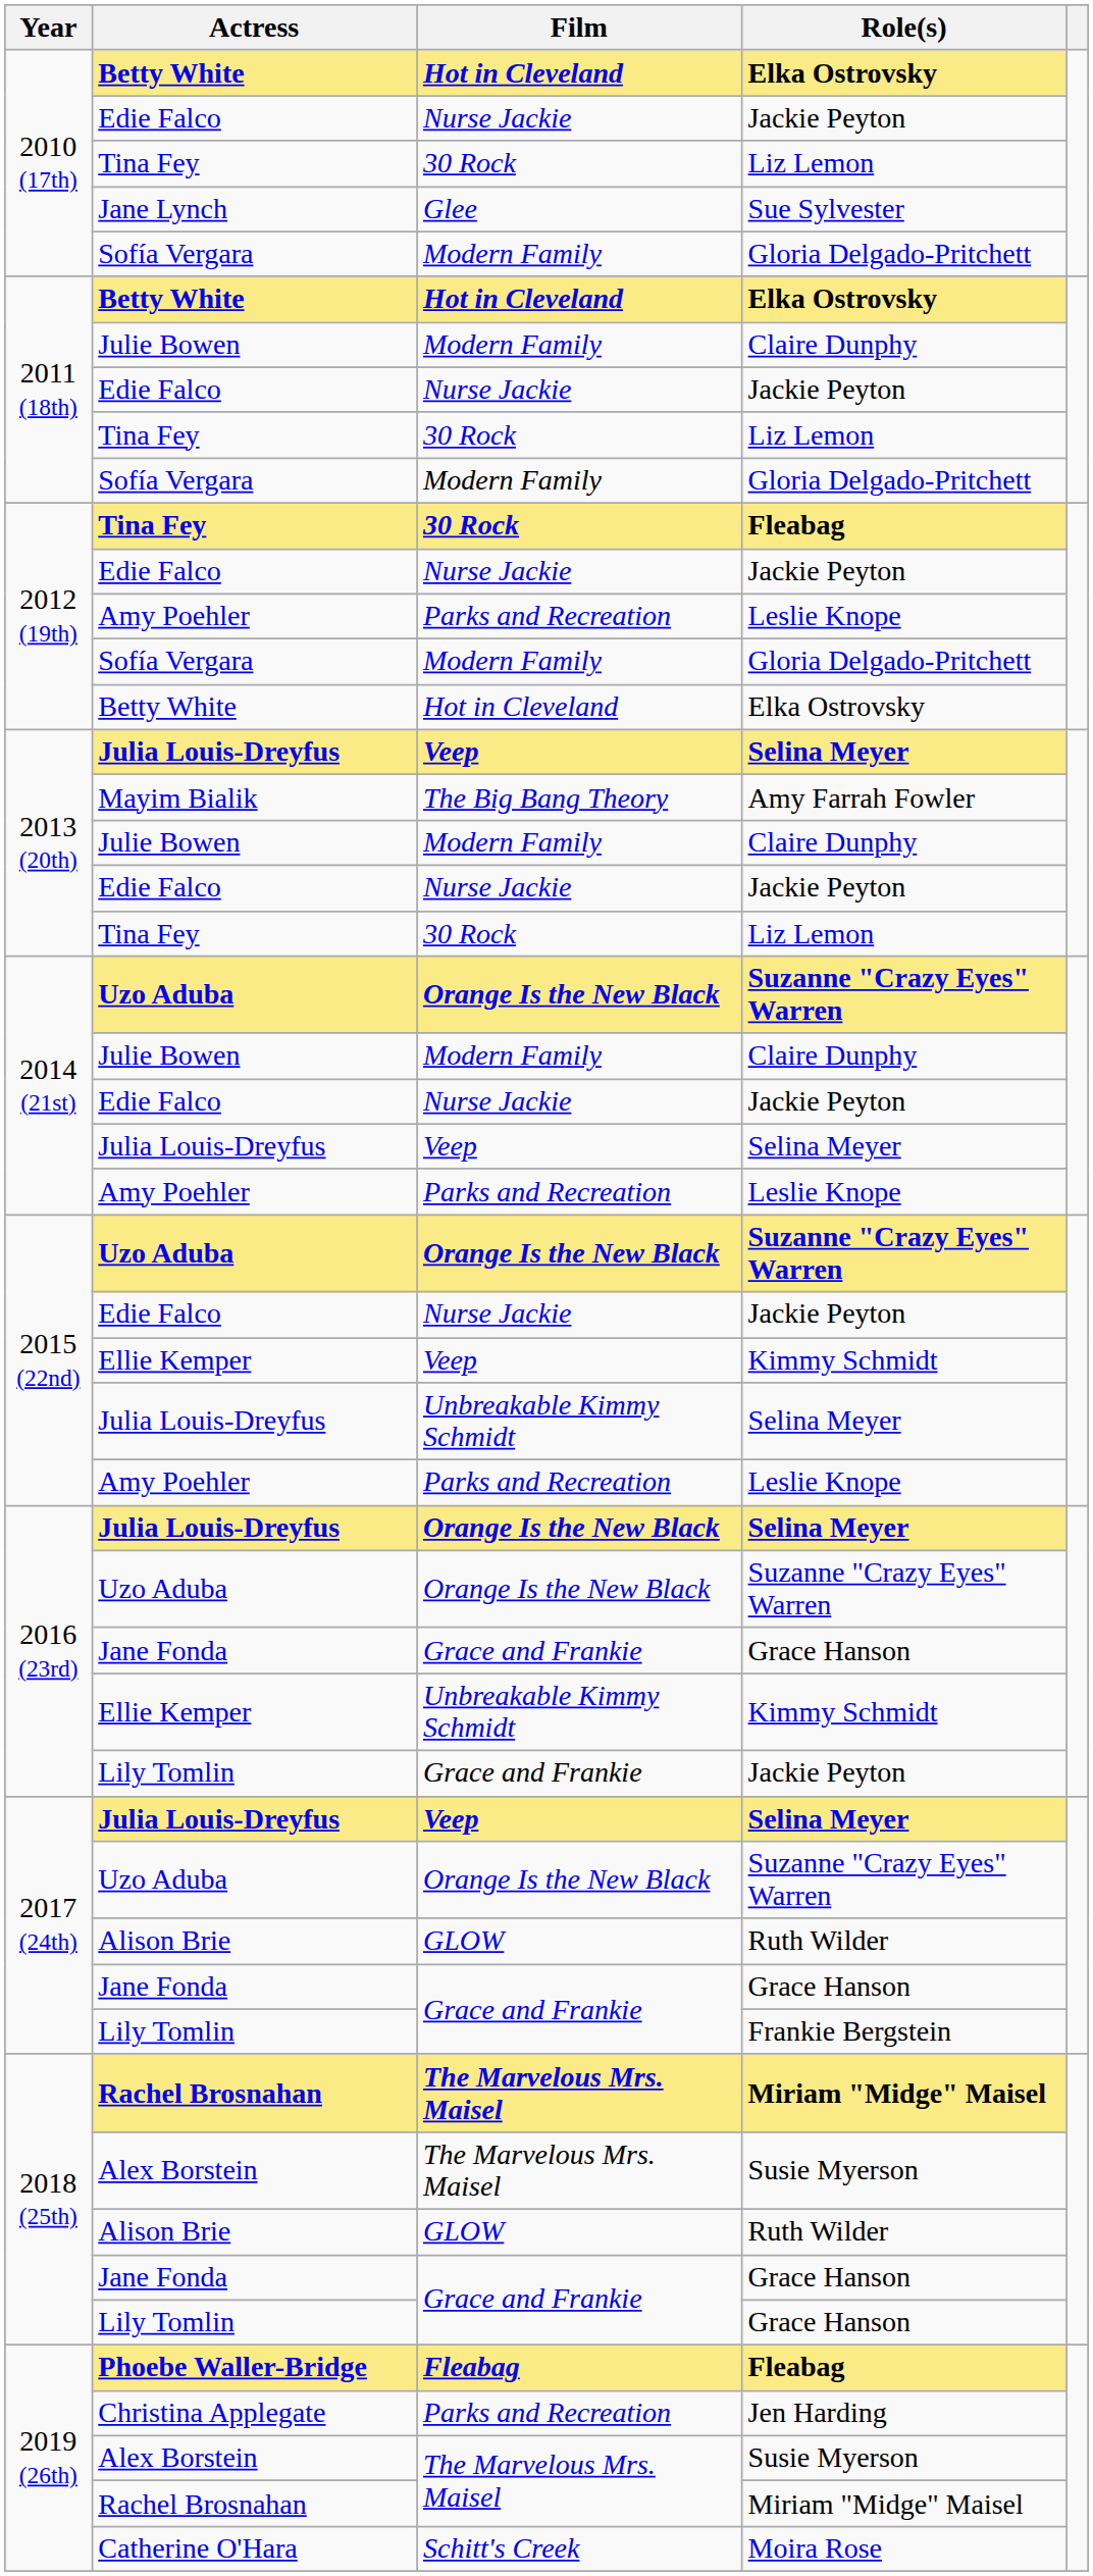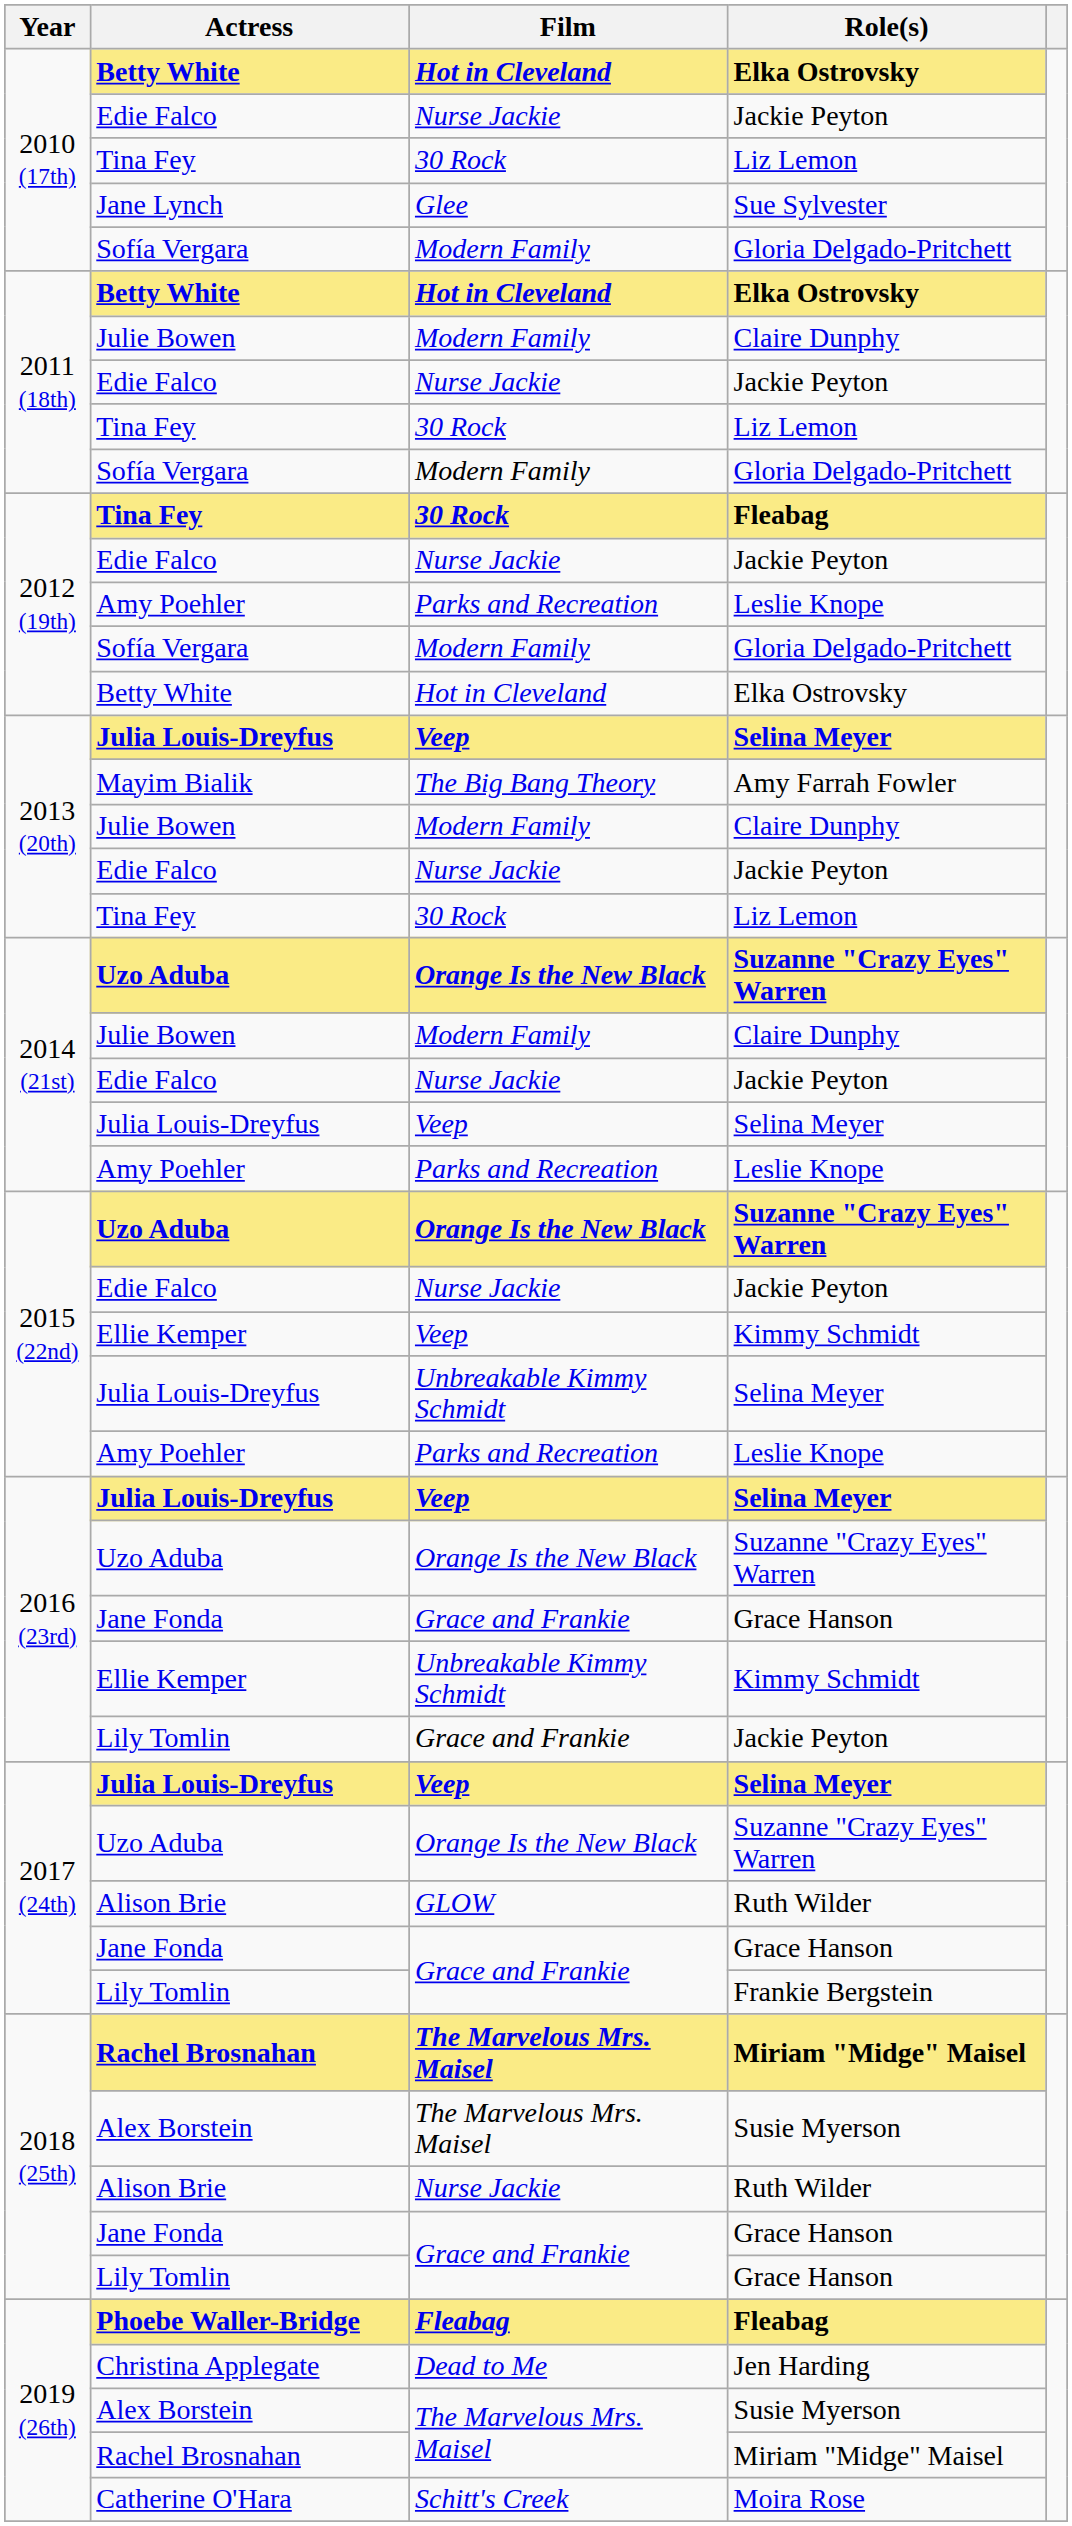 <table class="wikitable sortable" style="text-align:left;">
 <tr>
 <th scope="col" style="width:8%;">Year</th>
 <th scope="col" style="width:30%;">Actress</th>
 <th scope="col" style="width:30%;">Film</th>
 <th scope="col" style="width:30%;">Role(s)</th>
 <th class=unsortable><strong></strong></th>
 </tr>
 <tr>
 <td rowspan="5" align="center">2010<br><small><a href='#'>(17th)</a> </small></td>
 <td style="background:#FAEB86;"><strong><a href='#'>Betty White</a></strong></td>
 <td style="background:#FAEB86;"><strong><em><a href='#'>Hot in Cleveland</a></em></strong></td>
 <td style="background:#FAEB86;"><strong>Elka Ostrovsky</strong></td>
 <td rowspan=5></td>
 </tr>
 <tr>
 <td><a href='#'>Edie Falco</a></td>
 <td><em><a href='#'>Nurse Jackie</a></em></td>
 <td>Jackie Peyton</td>
 </tr>
 <tr>
 <td><a href='#'>Tina Fey</a></td>
 <td><em><a href='#'>30 Rock</a></em></td>
 <td><a href='#'>Liz Lemon</a></td>
 </tr>
 <tr>
 <td><a href='#'>Jane Lynch</a></td>
 <td><em><a href='#'>Glee</a></em></td>
 <td><a href='#'>Sue Sylvester</a></td>
 </tr>
 <tr>
 <td><a href='#'>Sofía Vergara</a></td>
 <td><em><a href='#'>Modern Family</a></em></td>
 <td><a href='#'>Gloria Delgado-Pritchett</a></td>
 </tr>
 <tr>
 <td rowspan="5" align="center">2011<br><small><a href='#'>(18th)</a> </small></td>
 <td style="background:#FAEB86;"><strong><a href='#'>Betty White</a></strong></td>
 <td style="background:#FAEB86;"><strong><em><a href='#'>Hot in Cleveland</a></em></strong></td>
 <td style="background:#FAEB86;"><strong>Elka Ostrovsky</strong></td>
 <td rowspan=5></td>
 </tr>
 <tr>
 <td><a href='#'>Julie Bowen</a></td>
 <td><em><a href='#'>Modern Family</a></em></td>
 <td><a href='#'>Claire Dunphy</a></td>
 </tr>
 <tr>
 <td><a href='#'>Edie Falco</a></td>
 <td><em><a href='#'>Nurse Jackie</a></em></td>
 <td>Jackie Peyton</td>
 </tr>
 <tr>
 <td><a href='#'>Tina Fey</a></td>
 <td><em><a href='#'>30 Rock</a></em></td>
 <td><a href='#'>Liz Lemon</a></td>
 </tr>
 <tr>
 <td><a href='#'>Sofía Vergara</a></td>
 <td><em>Modern Family</em></td>
 <td><a href='#'>Gloria Delgado-Pritchett</a></td>
 </tr>
 <tr>
 <td rowspan="5" align="center">2012<br><small><a href='#'>(19th)</a> </small></td>
 <td style="background:#FAEB86;"><strong><a href='#'>Tina Fey</a></strong></td>
 <td style="background:#FAEB86;"><strong><em><a href='#'>30 Rock</a></em></strong></td>
 <td style="background:#FAEB86;"><strong>Fleabag</strong></td>
 <td rowspan=5></td>
 </tr>
 <tr>
 <td><a href='#'>Edie Falco</a></td>
 <td><em><a href='#'>Nurse Jackie</a></em></td>
 <td>Jackie Peyton</td>
 </tr>
 <tr>
 <td><a href='#'>Amy Poehler</a></td>
 <td><em><a href='#'>Parks and Recreation</a></em></td>
 <td><a href='#'>Leslie Knope</a></td>
 </tr>
 <tr>
 <td><a href='#'>Sofía Vergara</a></td>
 <td><em><a href='#'>Modern Family</a></em></td>
 <td><a href='#'>Gloria Delgado-Pritchett</a></td>
 </tr>
 <tr>
 <td><a href='#'>Betty White</a></td>
 <td><em><a href='#'>Hot in Cleveland</a></em></td>
 <td>Elka Ostrovsky</td>
 </tr>
 <tr>
 <td rowspan="5" align="center">2013<br><small><a href='#'>(20th)</a> </small></td>
 <td style="background:#FAEB86;"><strong><a href='#'>Julia Louis-Dreyfus</a></strong></td>
 <td style="background:#FAEB86;"><strong><em><a href='#'>Veep</a></em></strong></td>
 <td style="background:#FAEB86;"><strong><a href='#'>Selina Meyer</a></strong></td>
 <td rowspan=5></td>
 </tr>
 <tr>
 <td><a href='#'>Mayim Bialik</a></td>
 <td><em><a href='#'>The Big Bang Theory</a></em></td>
 <td>Amy Farrah Fowler</td>
 </tr>
 <tr>
 <td><a href='#'>Julie Bowen</a></td>
 <td><em><a href='#'>Modern Family</a></em></td>
 <td><a href='#'>Claire Dunphy</a></td>
 </tr>
 <tr>
 <td><a href='#'>Edie Falco</a></td>
 <td><em><a href='#'>Nurse Jackie</a></em></td>
 <td>Jackie Peyton</td>
 </tr>
 <tr>
 <td><a href='#'>Tina Fey</a></td>
 <td><em><a href='#'>30 Rock</a></em></td>
 <td><a href='#'>Liz Lemon</a></td>
 </tr>
 <tr>
 <td rowspan="5" align="center">2014<br><small><a href='#'>(21st)</a> </small></td>
 <td style="background:#FAEB86;"><strong><a href='#'>Uzo Aduba</a></strong></td>
 <td style="background:#FAEB86;"><strong><em><a href='#'>Orange Is the New Black</a></em></strong></td>
 <td style="background:#FAEB86;"><strong><a href='#'>Suzanne "Crazy Eyes" Warren</a></strong></td>
 <td rowspan=5></td>
 </tr>
 <tr>
 <td><a href='#'>Julie Bowen</a></td>
 <td><em><a href='#'>Modern Family</a></em></td>
 <td><a href='#'>Claire Dunphy</a></td>
 </tr>
 <tr>
 <td><a href='#'>Edie Falco</a></td>
 <td><em><a href='#'>Nurse Jackie</a></em></td>
 <td>Jackie Peyton</td>
 </tr>
 <tr>
 <td><a href='#'>Julia Louis-Dreyfus</a></td>
 <td><em><a href='#'>Veep</a></em></td>
 <td><a href='#'>Selina Meyer</a></td>
 </tr>
 <tr>
 <td><a href='#'>Amy Poehler</a></td>
 <td><em><a href='#'>Parks and Recreation</a></em></td>
 <td><a href='#'>Leslie Knope</a></td>
 </tr>
 <tr>
 <td rowspan="5" align="center">2015<br><small><a href='#'>(22nd)</a> </small></td>
 <td style="background:#FAEB86;"><strong><a href='#'>Uzo Aduba</a></strong></td>
 <td style="background:#FAEB86;"><strong><em><a href='#'>Orange Is the New Black</a></em></strong></td>
 <td style="background:#FAEB86;"><strong><a href='#'>Suzanne "Crazy Eyes" Warren</a></strong></td>
 <td rowspan=5></td>
 </tr>
 <tr>
 <td><a href='#'>Edie Falco</a></td>
 <td><em><a href='#'>Nurse Jackie</a></em></td>
 <td>Jackie Peyton</td>
 </tr>
 <tr>
 <td><a href='#'>Ellie Kemper</a></td>
 <td><em><a href='#'>Veep</a></em></td>
 <td><a href='#'>Kimmy Schmidt</a></td>
 </tr>
 <tr>
 <td><a href='#'>Julia Louis-Dreyfus</a></td>
 <td><em><a href='#'>Unbreakable Kimmy Schmidt</a></em></td>
 <td><a href='#'>Selina Meyer</a></td>
 </tr>
 <tr>
 <td><a href='#'>Amy Poehler</a></td>
 <td><em><a href='#'>Parks and Recreation</a></em></td>
 <td><a href='#'>Leslie Knope</a></td>
 </tr>
 <tr>
 <td rowspan="5" align="center">2016<br><small><a href='#'>(23rd)</a> </small></td>
 <td style="background:#FAEB86;"><strong><a href='#'>Julia Louis-Dreyfus</a></strong></td>
-<td style="background:#FAEB86;"><strong><em><a href='#'>Orange Is the New Black</a></em></strong></td>
+<td style="background:#FAEB86;"><strong><em><a href='#'>Veep</a></em></strong></td>
 <td style="background:#FAEB86;"><strong><a href='#'>Selina Meyer</a></strong></td>
 <td rowspan=5></td>
 </tr>
 <tr>
 <td><a href='#'>Uzo Aduba</a></td>
 <td><em><a href='#'>Orange Is the New Black</a></em></td>
 <td><a href='#'>Suzanne "Crazy Eyes" Warren</a></td>
 </tr>
 <tr>
 <td><a href='#'>Jane Fonda</a></td>
 <td><em><a href='#'>Grace and Frankie</a></em></td>
 <td>Grace Hanson</td>
 </tr>
 <tr>
 <td><a href='#'>Ellie Kemper</a></td>
 <td><em><a href='#'>Unbreakable Kimmy Schmidt</a></em></td>
 <td><a href='#'>Kimmy Schmidt</a></td>
 </tr>
 <tr>
 <td><a href='#'>Lily Tomlin</a></td>
 <td><em>Grace and Frankie</em></td>
 <td>Jackie Peyton</td>
 </tr>
 <tr>
 <td rowspan="5" align="center">2017<br><small><a href='#'>(24th)</a> </small></td>
 <td style="background:#FAEB86;"><strong><a href='#'>Julia Louis-Dreyfus</a></strong></td>
 <td style="background:#FAEB86;"><strong><em><a href='#'>Veep</a></em></strong></td>
 <td style="background:#FAEB86;"><strong><a href='#'>Selina Meyer</a></strong></td>
 <td rowspan=5></td>
 </tr>
 <tr>
 <td><a href='#'>Uzo Aduba</a></td>
 <td><em><a href='#'>Orange Is the New Black</a></em></td>
 <td><a href='#'>Suzanne "Crazy Eyes" Warren</a></td>
 </tr>
 <tr>
 <td><a href='#'>Alison Brie</a></td>
 <td><em><a href='#'>GLOW</a></em></td>
 <td>Ruth Wilder</td>
 </tr>
 <tr>
 <td><a href='#'>Jane Fonda</a></td>
 <td rowspan="2"><em><a href='#'>Grace and Frankie</a></em></td>
 <td>Grace Hanson</td>
 </tr>
 <tr>
 <td><a href='#'>Lily Tomlin</a></td>
 <td>Frankie Bergstein</td>
 </tr>
 <tr>
 <td rowspan="5" align="center">2018<br><small><a href='#'>(25th)</a> </small></td>
 <td style="background:#FAEB86;"><strong><a href='#'>Rachel Brosnahan</a></strong></td>
 <td style="background:#FAEB86;"><strong><em><a href='#'>The Marvelous Mrs. Maisel</a></em></strong></td>
 <td style="background:#FAEB86;"><strong>Miriam "Midge" Maisel</strong></td>
 <td rowspan=5></td>
 </tr>
 <tr>
 <td><a href='#'>Alex Borstein</a></td>
 <td><em>The Marvelous Mrs. Maisel</em></td>
 <td>Susie Myerson</td>
 </tr>
 <tr>
 <td><a href='#'>Alison Brie</a></td>
-<td><em><a href='#'>GLOW</a></em></td>
+<td><em><a href='#'>Nurse Jackie</a></em></td>
 <td>Ruth Wilder</td>
 </tr>
 <tr>
 <td><a href='#'>Jane Fonda</a></td>
 <td rowspan="2"><em><a href='#'>Grace and Frankie</a></em></td>
 <td>Grace Hanson</td>
 </tr>
 <tr>
 <td><a href='#'>Lily Tomlin</a></td>
 <td>Grace Hanson</td>
 </tr>
 <tr>
 <td rowspan="5" align="center">2019<br><small><a href='#'>(26th)</a> </small></td>
 <td style="background:#FAEB86;"><strong><a href='#'>Phoebe Waller-Bridge</a></strong></td>
 <td style="background:#FAEB86;"><strong><em><a href='#'>Fleabag</a></em></strong></td>
 <td style="background:#FAEB86;"><strong>Fleabag</strong></td>
 <td rowspan=5></td>
 </tr>
 <tr>
 <td><a href='#'>Christina Applegate</a></td>
-<td><em><a href='#'>Parks and Recreation</a></em></td>
+<td><em><a href='#'>Dead to Me</a></em></td>
 <td>Jen Harding</td>
 </tr>
 <tr>
 <td><a href='#'>Alex Borstein</a></td>
 <td rowspan="2"><em><a href='#'>The Marvelous Mrs. Maisel</a></em></td>
 <td>Susie Myerson</td>
 </tr>
 <tr>
 <td><a href='#'>Rachel Brosnahan</a></td>
 <td>Miriam "Midge" Maisel</td>
 </tr>
 <tr>
 <td><a href='#'>Catherine O'Hara</a></td>
 <td><em><a href='#'>Schitt's Creek</a></em></td>
 <td><a href='#'>Moira Rose</a></td>
 </tr>
 <tr>
 </tr>
 </table>
